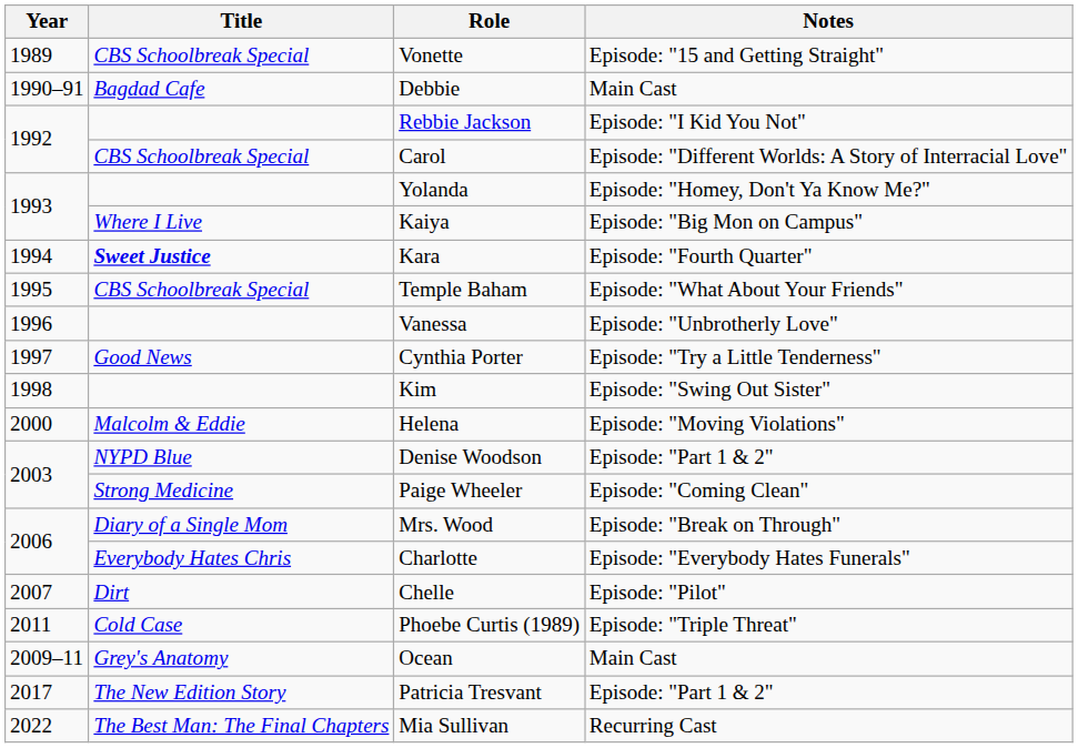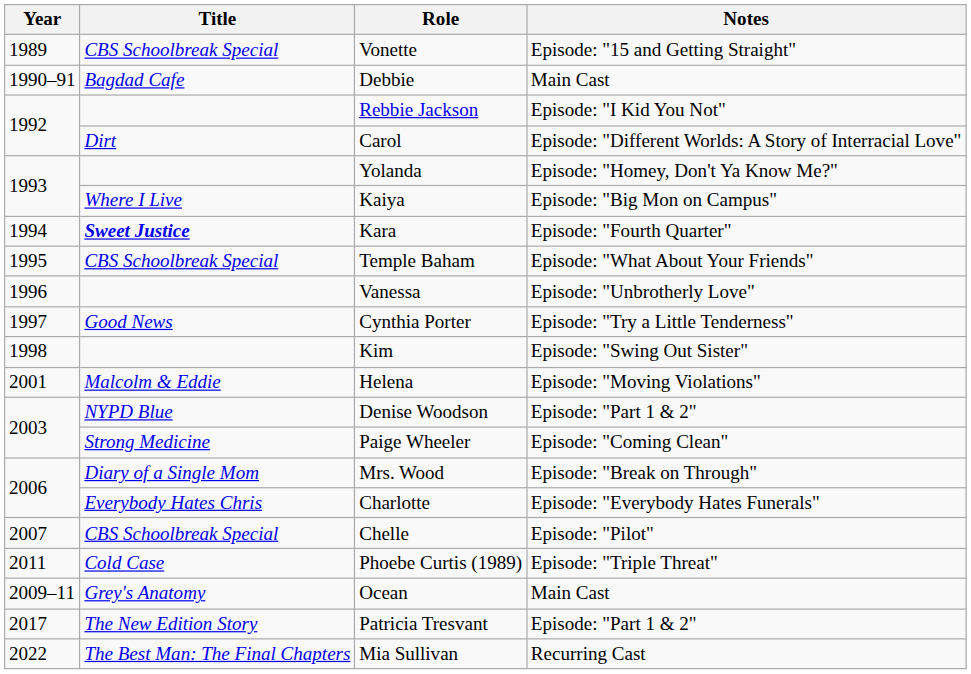 <table class="wikitable sortable">
 <tr>
 <th>Year</th>
 <th>Title</th>
 <th>Role</th>
 <th>Notes</th>
 </tr>
 <tr>
 <td>1989</td>
 <td><em><a href='#'>CBS Schoolbreak Special</a></em></td>
 <td>Vonette</td>
 <td>Episode: "15 and Getting Straight"</td>
 </tr>
 <tr>
 <td>1990–91</td>
 <td><em><a href='#'>Bagdad Cafe</a></em></td>
 <td>Debbie</td>
 <td>Main Cast</td>
 </tr>
 <tr>
 <td rowspan=2>1992</td>
 <td><em></em></td>
 <td><a href='#'>Rebbie Jackson</a></td>
 <td>Episode: "I Kid You Not"</td>
 </tr>
 <tr>
-<td><em><a href='#'>CBS Schoolbreak Special</a></em></td>
+<td><em><a href='#'>Dirt</a></em></td>
 <td>Carol</td>
 <td>Episode: "Different Worlds: A Story of Interracial Love"</td>
 </tr>
 <tr>
 <td rowspan=2>1993</td>
 <td><em></em></td>
 <td>Yolanda</td>
 <td>Episode: "Homey, Don't Ya Know Me?"</td>
 </tr>
 <tr>
 <td><em><a href='#'>Where I Live</a></em></td>
 <td>Kaiya</td>
 <td>Episode: "Big Mon on Campus"</td>
 </tr>
 <tr>
 <td>1994</td>
 <td><strong><em><a href='#'>Sweet Justice</a></em></strong></td>
 <td>Kara</td>
 <td>Episode: "Fourth Quarter"</td>
 </tr>
 <tr>
 <td>1995</td>
 <td><em><a href='#'>CBS Schoolbreak Special</a></em></td>
 <td>Temple Baham</td>
 <td>Episode: "What About Your Friends"</td>
 </tr>
 <tr>
 <td>1996</td>
 <td><em></em></td>
 <td>Vanessa</td>
 <td>Episode: "Unbrotherly Love"</td>
 </tr>
 <tr>
 <td>1997</td>
 <td><em><a href='#'>Good News</a></em></td>
 <td>Cynthia Porter</td>
 <td>Episode: "Try a Little Tenderness"</td>
 </tr>
 <tr>
 <td>1998</td>
 <td><em></em></td>
 <td>Kim</td>
 <td>Episode: "Swing Out Sister"</td>
 </tr>
 <tr>
-<td>2000</td>
+<td>2001</td>
 <td><em><a href='#'>Malcolm & Eddie</a></em></td>
 <td>Helena</td>
 <td>Episode: "Moving Violations"</td>
 </tr>
 <tr>
 <td rowspan=2>2003</td>
 <td><em><a href='#'>NYPD Blue</a></em></td>
 <td>Denise Woodson</td>
 <td>Episode: "Part 1 & 2"</td>
 </tr>
 <tr>
 <td><em><a href='#'>Strong Medicine</a></em></td>
 <td>Paige Wheeler</td>
 <td>Episode: "Coming Clean"</td>
 </tr>
 <tr>
 <td rowspan=2>2006</td>
 <td><em><a href='#'>Diary of a Single Mom</a></em></td>
 <td>Mrs. Wood</td>
 <td>Episode: "Break on Through"</td>
 </tr>
 <tr>
 <td><em><a href='#'>Everybody Hates Chris</a></em></td>
 <td>Charlotte</td>
 <td>Episode: "Everybody Hates Funerals"</td>
 </tr>
 <tr>
 <td>2007</td>
-<td><em><a href='#'>Dirt</a></em></td>
+<td><em><a href='#'>CBS Schoolbreak Special</a></em></td>
 <td>Chelle</td>
 <td>Episode: "Pilot"</td>
 </tr>
 <tr>
 <td>2011</td>
 <td><em><a href='#'>Cold Case</a></em></td>
 <td>Phoebe Curtis (1989)</td>
 <td>Episode: "Triple Threat"</td>
 </tr>
 <tr>
 <td>2009–11</td>
 <td><em><a href='#'>Grey's Anatomy</a></em></td>
 <td>Ocean</td>
 <td>Main Cast</td>
 </tr>
 <tr>
 <td>2017</td>
 <td><em><a href='#'>The New Edition Story</a></em></td>
 <td>Patricia Tresvant</td>
 <td>Episode: "Part 1 & 2"</td>
 </tr>
 <tr>
 <td>2022</td>
 <td><em><a href='#'>The Best Man: The Final Chapters</a></em></td>
 <td>Mia Sullivan</td>
 <td>Recurring Cast</td>
 </tr>
 </table>
